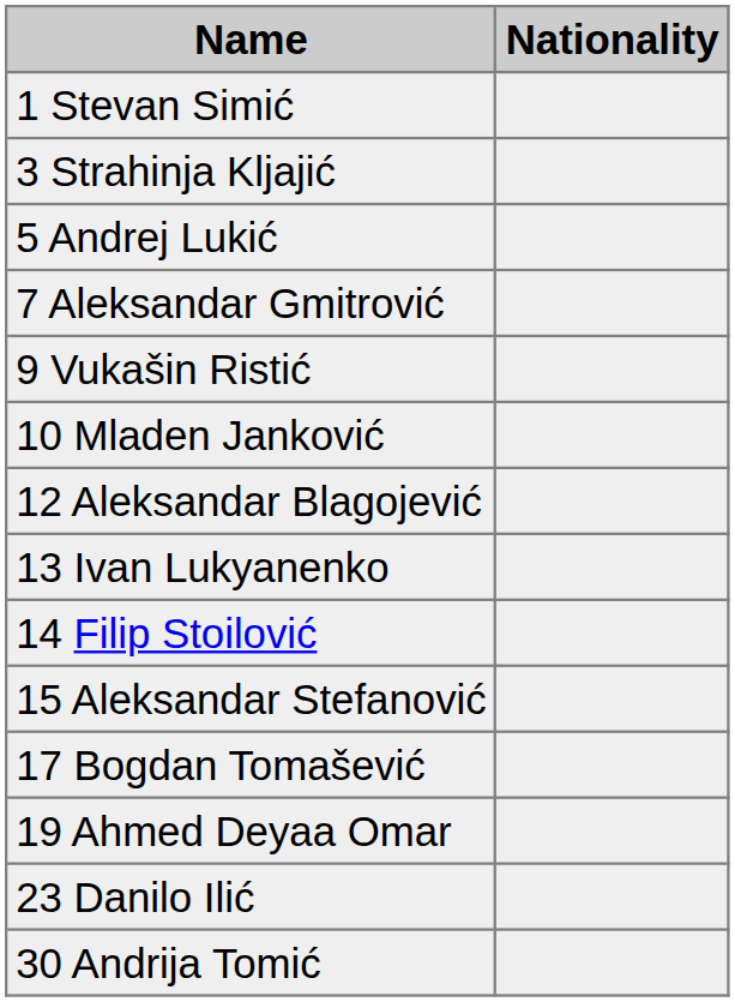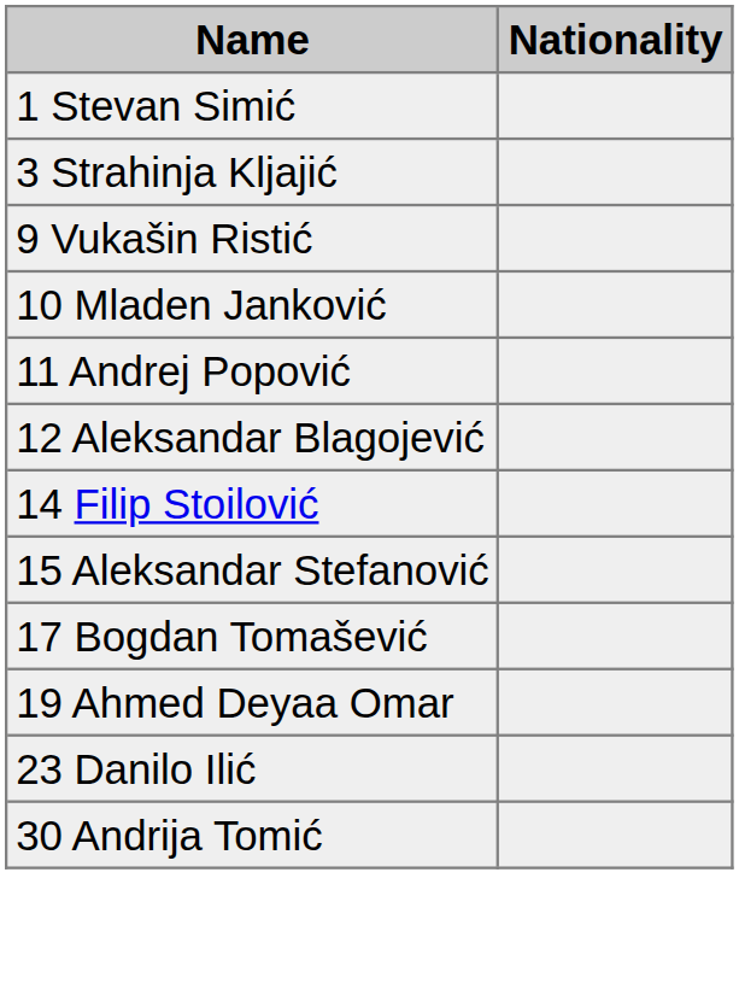 <table bgcolor="#f7f8ff" cellpadding="3" cellspacing="0" border="1" style="font-size: 95%; border: gray solid 1px; border-collapse: collapse;">
 <tr bgcolor="#CCCCCC">
 <th>Name</th>
 <th>Nationality</th>
 </tr>
 <tr bgcolor="#EFEFEF">
 <td>1 Stevan Simić</td>
 <td></td>
 </tr>
 <tr bgcolor="#EFEFEF">
 <td>3 Strahinja Kljajić</td>
 <td></td>
 </tr>
 <tr bgcolor="#EFEFEF">
-<td>5 Andrej Lukić</td>
-<td></td>
-</tr>
-<tr bgcolor="#EFEFEF">
-<td>7 Aleksandar Gmitrović</td>
-<td></td>
-</tr>
-<tr bgcolor="#EFEFEF">
 <td>9 Vukašin Ristić</td>
 <td></td>
 </tr>
 <tr bgcolor="#EFEFEF">
 <td>10 Mladen Janković</td>
 <td></td>
 </tr>
 <tr bgcolor="#EFEFEF">
-<td>12 Aleksandar Blagojević</td>
+<td>11 Andrej Popović</td>
 <td></td>
 </tr>
 <tr bgcolor="#EFEFEF">
-<td>13 Ivan Lukyanenko</td>
+<td>12 Aleksandar Blagojević</td>
 <td></td>
 </tr>
 <tr bgcolor="#EFEFEF">
 <td>14 <a href='#'>Filip Stoilović</a></td>
 <td></td>
 </tr>
 <tr bgcolor="#EFEFEF">
 <td>15 Aleksandar Stefanović</td>
 <td></td>
 </tr>
 <tr bgcolor="#EFEFEF">
 <td>17 Bogdan Tomašević</td>
 <td></td>
 </tr>
 <tr bgcolor="#EFEFEF">
 <td>19 Ahmed Deyaa Omar</td>
 <td></td>
 </tr>
 <tr bgcolor="#EFEFEF">
 <td>23 Danilo Ilić</td>
 <td></td>
 </tr>
 <tr bgcolor="#EFEFEF">
 <td>30 Andrija Tomić</td>
 <td></td>
 </tr>
 </table>
